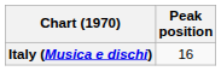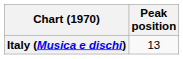 <table class="wikitable plainrowheaders" style="text-align:center">
 <tr>
 <th scope="col">Chart (1970)</th>
 <th scope="col">Peak<br>position</th>
 </tr>
 <tr>
 <th scope="row">Italy (<em><a href='#'>Musica e dischi</a></em>)</th>
-<td style="text-align:center">16</td>
+<td style="text-align:center">13</td>
 </tr>
 </table>
